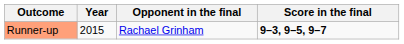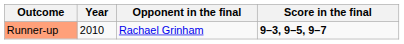 <table class="sortable wikitable">
 <tr>
 <th width="100">Outcome</th>
 <th width="50">Year</th>
 <th width="200">Opponent in the final</th>
 <th width="200">Score in the final</th>
 </tr>
 <tr>
 <td bgcolor="ffa07a">Runner-up</td>
-<td>2015</td>
+<td>2010</td>
 <td> <a href='#'>Rachael Grinham</a></td>
 <td><strong>9–3, 9–5, 9–7</strong></td>
 </tr>
 </table>
